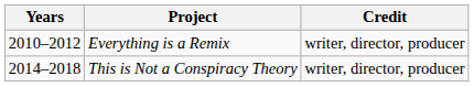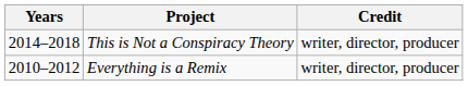 <table class="wikitable">
 <tr>
 <th>Years</th>
 <th>Project</th>
 <th>Credit</th>
 </tr>
 <tr>
+<td>2014–2018</td>
+<td><em>This is Not a Conspiracy Theory</em></td>
+<td>writer, director, producer</td>
+</tr>
+<tr>
 <td>2010–2012</td>
 <td><em>Everything is a Remix</em></td>
 <td>writer, director, producer</td>
 </tr>
-<tr>
-<td>2014–2018</td>
-<td><em>This is Not a Conspiracy Theory</em></td>
-<td>writer, director, producer</td>
-</tr>
 </table>
